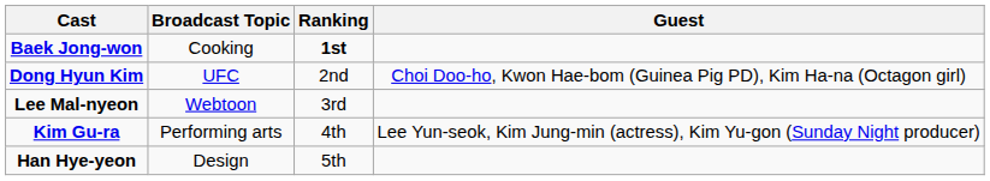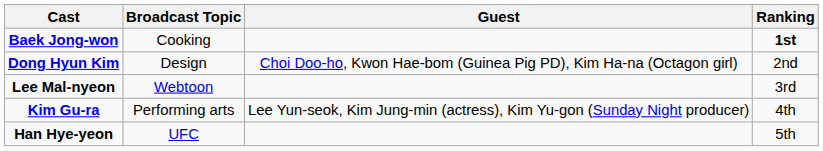 <table class="wikitable" style="font-size:90%;">
 <tr>
 <th>Cast</th>
 <th>Broadcast Topic</th>
+<th>Guest</th>
 <th>Ranking</th>
-<th>Guest</th>
 </tr>
 <tr align="center">
 <td><strong><a href='#'>Baek Jong-won</a></strong></td>
 <td>Cooking</td>
+<td></td>
 <td><strong>1st</strong></td>
-<td></td>
 </tr>
 <tr align="center">
 <td><strong><a href='#'>Dong Hyun Kim</a></strong></td>
-<td><a href='#'>UFC</a></td>
+<td>Design</td>
+<td><a href='#'>Choi Doo-ho</a>, Kwon Hae-bom (Guinea Pig PD), Kim Ha-na (Octagon girl)</td>
 <td>2nd</td>
-<td><a href='#'>Choi Doo-ho</a>, Kwon Hae-bom (Guinea Pig PD), Kim Ha-na (Octagon girl)</td>
 </tr>
 <tr align="center">
 <td><strong>Lee Mal-nyeon</strong></td>
 <td><a href='#'>Webtoon</a></td>
+<td></td>
 <td>3rd</td>
-<td></td>
 </tr>
 <tr align="center">
 <td><strong><a href='#'>Kim Gu-ra</a></strong></td>
 <td>Performing arts</td>
+<td>Lee Yun-seok, Kim Jung-min (actress), Kim Yu-gon (<a href='#'>Sunday Night</a> producer)</td>
 <td>4th</td>
-<td>Lee Yun-seok, Kim Jung-min (actress), Kim Yu-gon (<a href='#'>Sunday Night</a> producer)</td>
 </tr>
 <tr align="center">
 <td><strong>Han Hye-yeon</strong></td>
-<td>Design</td>
+<td><a href='#'>UFC</a></td>
+<td></td>
 <td>5th</td>
-<td></td>
 </tr>
 </table>
